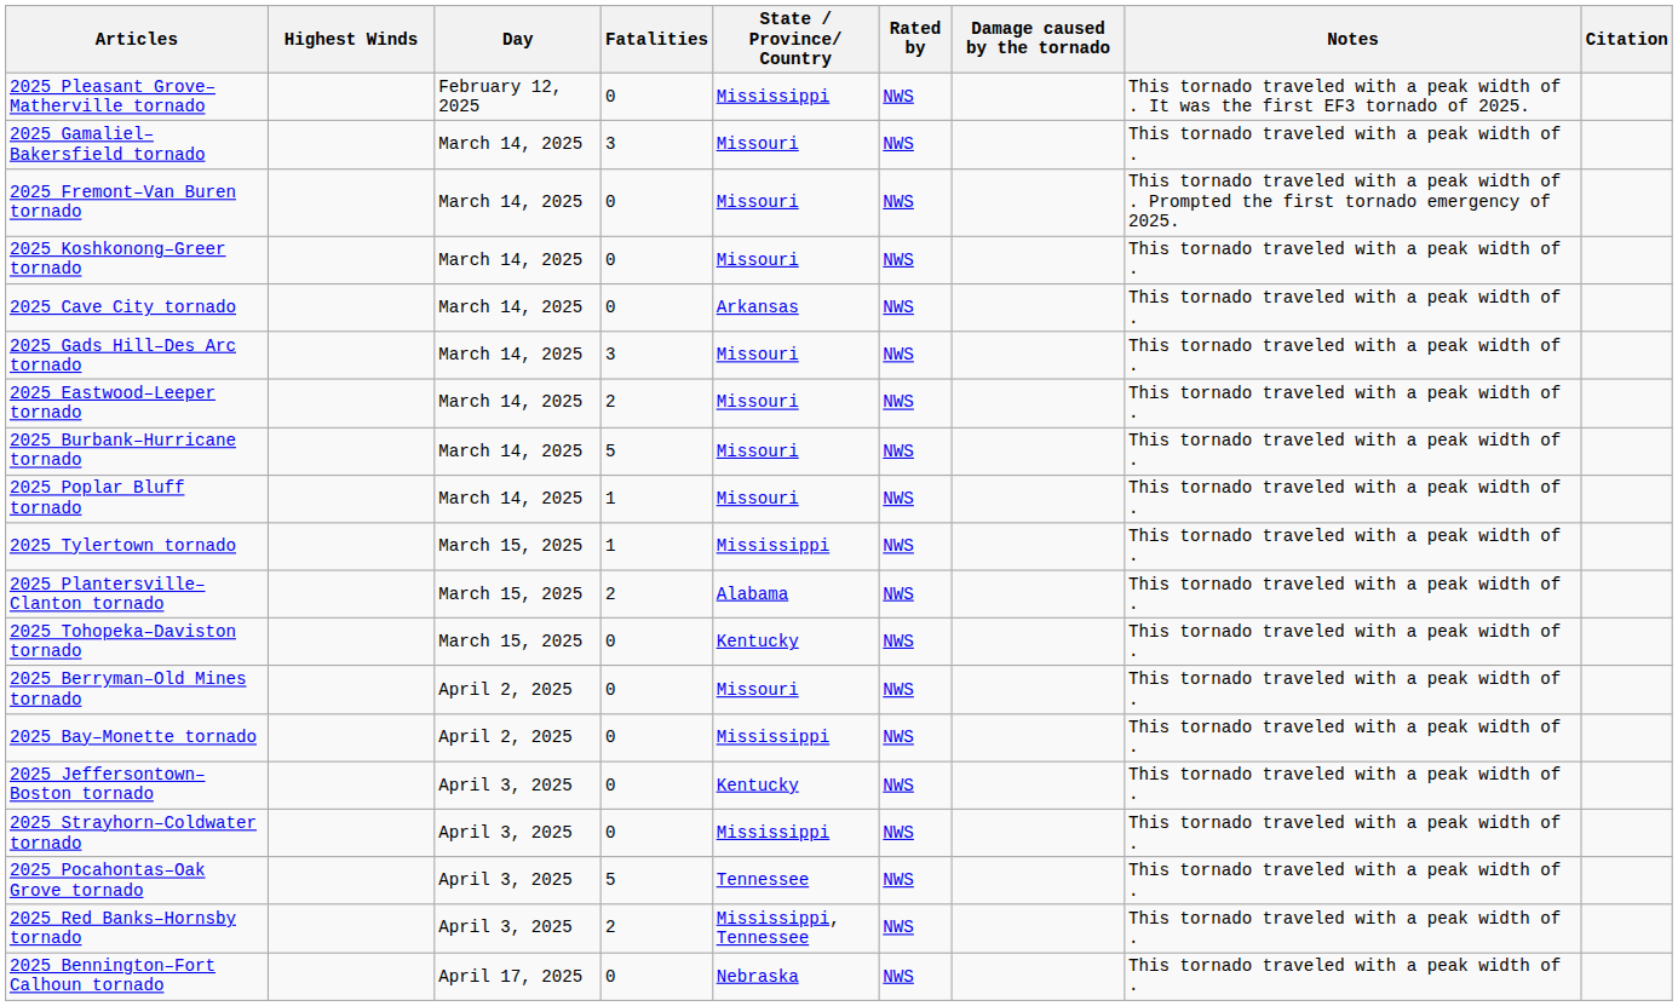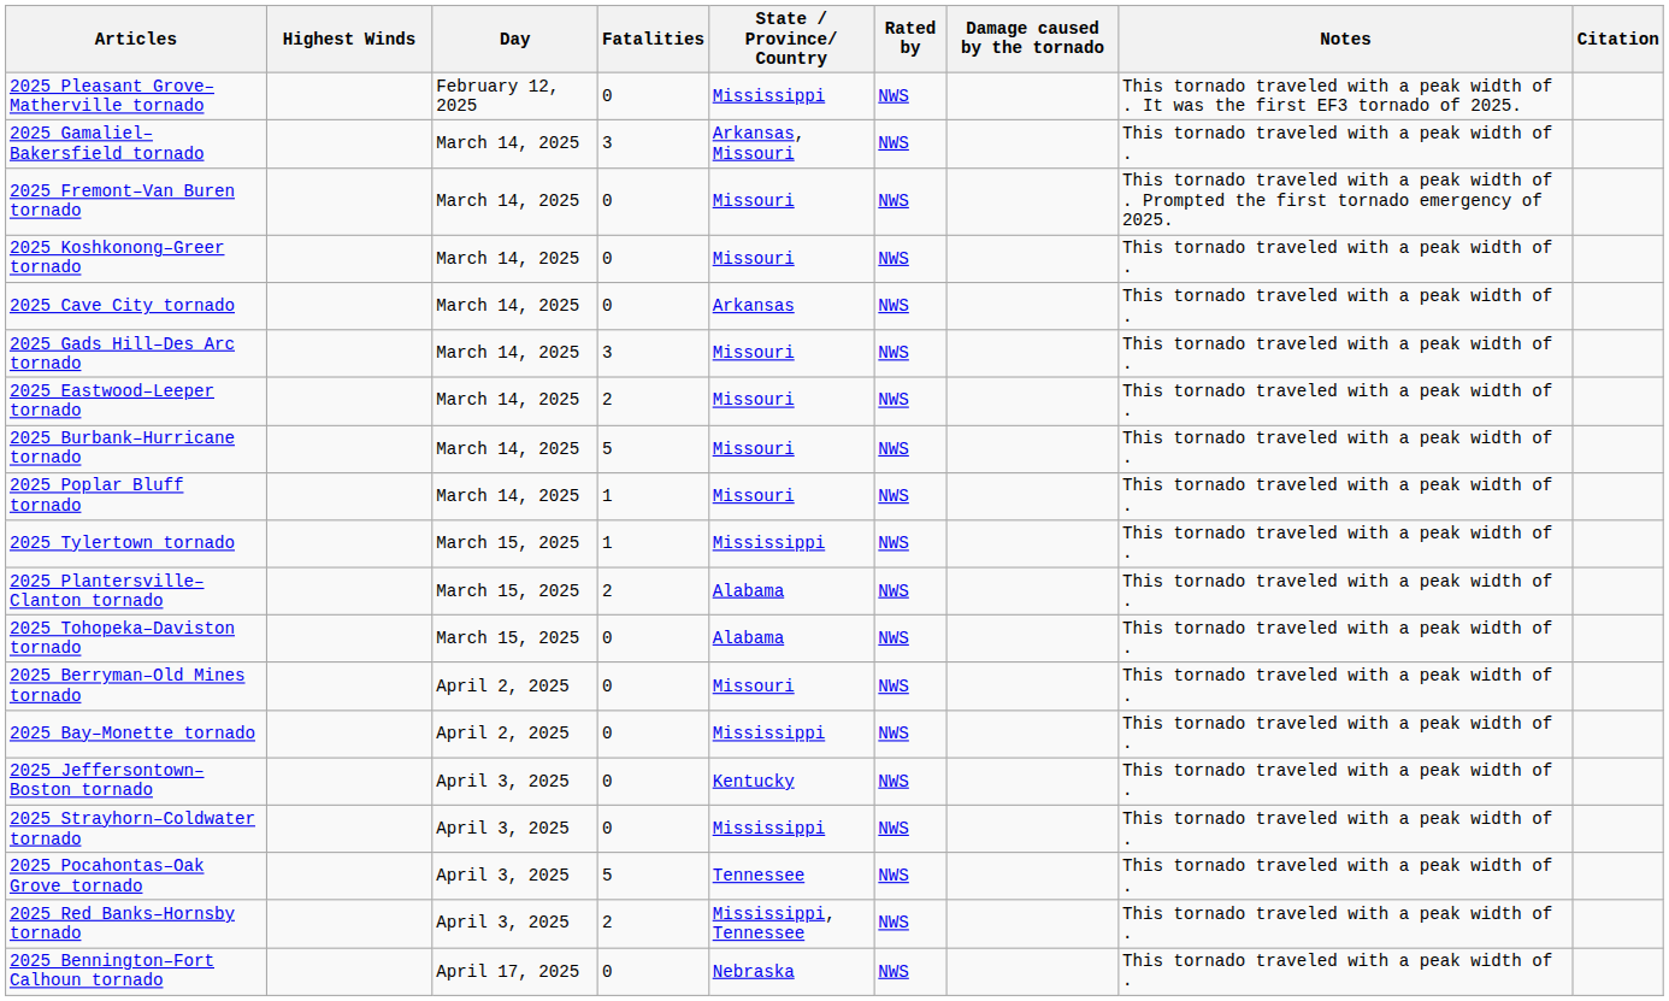 <table class="wikitable sortable" style="width:100%;">
 <tr>
 <th>Articles</th>
 <th scope="col" style="width:10%; text-align:center;">Highest Winds</th>
 <th scope="col" style="width:10%; text-align:center;">Day</th>
 <th scope="col" style="width:5%; text-align:center;">Fatalities</th>
 <th scope="col" style="width:10%; text-align:center;">State / Province/ Country</th>
 <th>Rated by</th>
 <th>Damage caused by the tornado</th>
 <th>Notes</th>
 <th>Citation</th>
 </tr>
 <tr>
 <td><a href='#'>2025 Pleasant Grove–Matherville tornado</a></td>
 <td></td>
 <td>February 12, 2025</td>
 <td>0</td>
 <td><a href='#'>Mississippi</a></td>
 <td><a href='#'>NWS</a></td>
 <td></td>
 <td>This tornado traveled  with a peak width of . It was the first EF3 tornado of 2025.</td>
 <td></td>
 </tr>
 <tr>
 <td><a href='#'>2025 Gamaliel–Bakersfield tornado</a></td>
 <td></td>
 <td>March 14, 2025</td>
 <td>3</td>
-<td><a href='#'>Missouri</a></td>
+<td><a href='#'>Arkansas</a>, <a href='#'>Missouri</a></td>
 <td><a href='#'>NWS</a></td>
 <td></td>
 <td>This tornado traveled  with a peak width of .</td>
 <td></td>
 </tr>
 <tr>
 <td><a href='#'>2025 Fremont–Van Buren tornado</a></td>
 <td></td>
 <td>March 14, 2025</td>
 <td>0</td>
 <td><a href='#'>Missouri</a></td>
 <td><a href='#'>NWS</a></td>
 <td></td>
 <td>This tornado traveled  with a peak width of . Prompted the first tornado emergency of 2025.</td>
 <td></td>
 </tr>
 <tr>
 <td><a href='#'>2025 Koshkonong–Greer tornado</a></td>
 <td></td>
 <td>March 14, 2025</td>
 <td>0</td>
 <td><a href='#'>Missouri</a></td>
 <td><a href='#'>NWS</a></td>
 <td></td>
 <td>This tornado traveled  with a peak width of .</td>
 <td></td>
 </tr>
 <tr>
 <td><a href='#'>2025 Cave City tornado</a></td>
 <td></td>
 <td>March 14, 2025</td>
 <td>0</td>
 <td><a href='#'>Arkansas</a></td>
 <td><a href='#'>NWS</a></td>
 <td></td>
 <td>This tornado traveled  with a peak width of .</td>
 <td></td>
 </tr>
 <tr>
 <td><a href='#'>2025 Gads Hill–Des Arc tornado</a></td>
 <td></td>
 <td>March 14, 2025</td>
 <td>3</td>
 <td><a href='#'>Missouri</a></td>
 <td><a href='#'>NWS</a></td>
 <td></td>
 <td>This tornado traveled  with a peak width of .</td>
 <td></td>
 </tr>
 <tr>
 <td><a href='#'>2025 Eastwood–Leeper tornado</a></td>
 <td></td>
 <td>March 14, 2025</td>
 <td>2</td>
 <td><a href='#'>Missouri</a></td>
 <td><a href='#'>NWS</a></td>
 <td></td>
 <td>This tornado traveled  with a peak width of .</td>
 <td></td>
 </tr>
 <tr>
 <td><a href='#'>2025 Burbank–Hurricane tornado</a></td>
 <td></td>
 <td>March 14, 2025</td>
 <td>5</td>
 <td><a href='#'>Missouri</a></td>
 <td><a href='#'>NWS</a></td>
 <td></td>
 <td>This tornado traveled  with a peak width of .</td>
 <td></td>
 </tr>
 <tr>
 <td><a href='#'>2025 Poplar Bluff tornado</a></td>
 <td></td>
 <td>March 14, 2025</td>
 <td>1</td>
 <td><a href='#'>Missouri</a></td>
 <td><a href='#'>NWS</a></td>
 <td></td>
 <td>This tornado traveled  with a peak width of .</td>
 <td></td>
 </tr>
 <tr>
 <td><a href='#'>2025 Tylertown tornado</a></td>
 <td></td>
 <td>March 15, 2025</td>
 <td>1</td>
 <td><a href='#'>Mississippi</a></td>
 <td><a href='#'>NWS</a></td>
 <td></td>
 <td>This tornado traveled  with a peak width of .</td>
 <td></td>
 </tr>
 <tr>
 <td><a href='#'>2025 Plantersville–Clanton tornado</a></td>
 <td></td>
 <td>March 15, 2025</td>
 <td>2</td>
 <td><a href='#'>Alabama</a></td>
 <td><a href='#'>NWS</a></td>
 <td></td>
 <td>This tornado traveled  with a peak width of .</td>
 <td></td>
 </tr>
 <tr>
 <td><a href='#'>2025 Tohopeka–Daviston tornado</a></td>
 <td></td>
 <td>March 15, 2025</td>
 <td>0</td>
-<td><a href='#'>Kentucky</a></td>
+<td><a href='#'>Alabama</a></td>
 <td><a href='#'>NWS</a></td>
 <td></td>
 <td>This tornado traveled  with a peak width of .</td>
 <td></td>
 </tr>
 <tr>
 <td><a href='#'>2025 Berryman–Old Mines tornado</a></td>
 <td></td>
 <td>April 2, 2025</td>
 <td>0</td>
 <td><a href='#'>Missouri</a></td>
 <td><a href='#'>NWS</a></td>
 <td></td>
 <td>This tornado traveled  with a peak width of .</td>
 <td></td>
 </tr>
 <tr>
 <td><a href='#'>2025 Bay–Monette tornado</a></td>
 <td></td>
 <td>April 2, 2025</td>
 <td>0</td>
 <td><a href='#'>Mississippi</a></td>
 <td><a href='#'>NWS</a></td>
 <td></td>
 <td>This tornado traveled  with a peak width of .</td>
 <td></td>
 </tr>
 <tr>
 <td><a href='#'>2025 Jeffersontown–Boston tornado</a></td>
 <td></td>
 <td>April 3, 2025</td>
 <td>0</td>
 <td><a href='#'>Kentucky</a></td>
 <td><a href='#'>NWS</a></td>
 <td></td>
 <td>This tornado traveled  with a peak width of .</td>
 <td></td>
 </tr>
 <tr>
 <td><a href='#'>2025 Strayhorn–Coldwater tornado</a></td>
 <td></td>
 <td>April 3, 2025</td>
 <td>0</td>
 <td><a href='#'>Mississippi</a></td>
 <td><a href='#'>NWS</a></td>
 <td></td>
 <td>This tornado traveled  with a peak width of .</td>
 <td></td>
 </tr>
 <tr>
 <td><a href='#'>2025 Pocahontas–Oak Grove tornado</a></td>
 <td></td>
 <td>April 3, 2025</td>
 <td>5</td>
 <td><a href='#'>Tennessee</a></td>
 <td><a href='#'>NWS</a></td>
 <td></td>
 <td>This tornado traveled  with a peak width of .</td>
 <td></td>
 </tr>
 <tr>
 <td><a href='#'>2025 Red Banks–Hornsby tornado</a></td>
 <td></td>
 <td>April 3, 2025</td>
 <td>2</td>
 <td><a href='#'>Mississippi</a>, <a href='#'>Tennessee</a></td>
 <td><a href='#'>NWS</a></td>
 <td></td>
 <td>This tornado traveled  with a peak width of .</td>
 <td></td>
 </tr>
 <tr>
 <td><a href='#'>2025 Bennington–Fort Calhoun tornado</a></td>
 <td></td>
 <td>April 17, 2025</td>
 <td>0</td>
 <td><a href='#'>Nebraska</a></td>
 <td><a href='#'>NWS</a></td>
 <td></td>
 <td>This tornado traveled  with a peak width of .</td>
 <td></td>
 </tr>
 </table>
